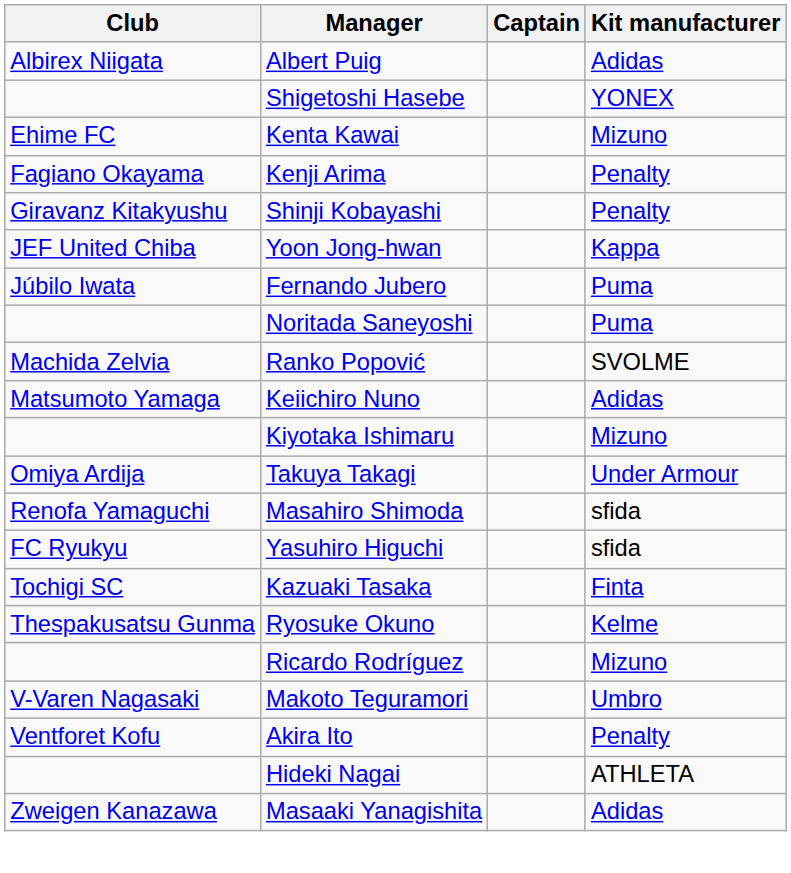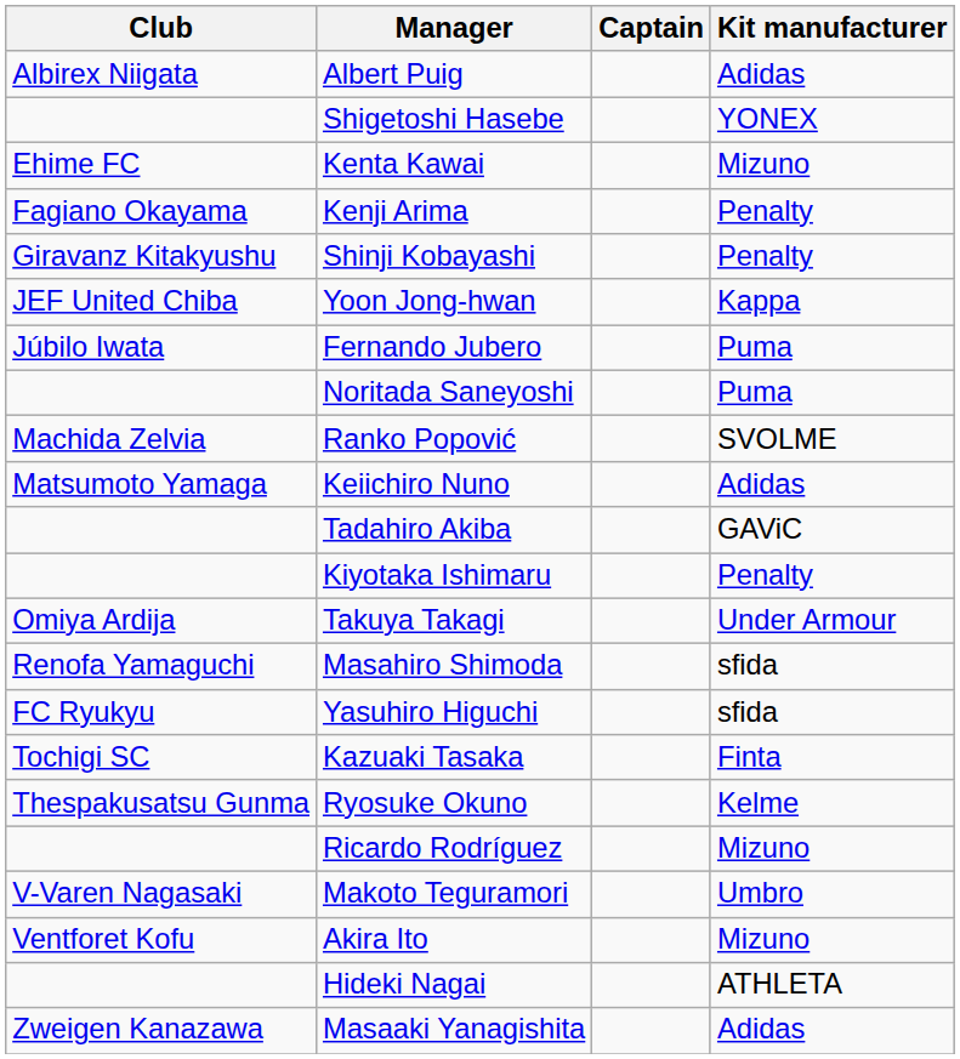 <table class="wikitable sortable">
 <tr>
 <th>Club</th>
 <th>Manager</th>
 <th>Captain</th>
 <th>Kit manufacturer</th>
 </tr>
 <tr>
 <td><a href='#'>Albirex Niigata</a></td>
 <td> <a href='#'>Albert Puig</a></td>
 <td></td>
 <td> <a href='#'>Adidas</a></td>
 </tr>
 <tr>
 <td></td>
 <td> <a href='#'>Shigetoshi Hasebe</a></td>
 <td></td>
 <td> <a href='#'>YONEX</a></td>
 </tr>
 <tr>
 <td><a href='#'>Ehime FC</a></td>
 <td> <a href='#'>Kenta Kawai</a></td>
 <td></td>
 <td> <a href='#'>Mizuno</a></td>
 </tr>
 <tr>
 <td><a href='#'>Fagiano Okayama</a></td>
 <td> <a href='#'>Kenji Arima</a></td>
 <td></td>
 <td> <a href='#'>Penalty</a></td>
 </tr>
 <tr>
 <td><a href='#'>Giravanz Kitakyushu</a></td>
 <td> <a href='#'>Shinji Kobayashi</a></td>
 <td></td>
 <td> <a href='#'>Penalty</a></td>
 </tr>
 <tr>
 <td><a href='#'>JEF United Chiba</a></td>
 <td> <a href='#'>Yoon Jong-hwan</a></td>
 <td></td>
 <td> <a href='#'>Kappa</a></td>
 </tr>
 <tr>
 <td><a href='#'>Júbilo Iwata</a></td>
 <td> <a href='#'>Fernando Jubero</a></td>
 <td></td>
 <td> <a href='#'>Puma</a></td>
 </tr>
 <tr>
 <td></td>
 <td> <a href='#'>Noritada Saneyoshi</a></td>
 <td></td>
 <td> <a href='#'>Puma</a></td>
 </tr>
 <tr>
 <td><a href='#'>Machida Zelvia</a></td>
 <td> <a href='#'>Ranko Popović</a></td>
 <td></td>
 <td> SVOLME</td>
 </tr>
 <tr>
 <td><a href='#'>Matsumoto Yamaga</a></td>
 <td> <a href='#'>Keiichiro Nuno</a></td>
 <td></td>
 <td> <a href='#'>Adidas</a></td>
 </tr>
 <tr>
 <td></td>
+<td> <a href='#'>Tadahiro Akiba</a></td>
+<td></td>
+<td> GAViC</td>
+</tr>
+<tr>
+<td></td>
 <td> <a href='#'>Kiyotaka Ishimaru</a></td>
 <td></td>
-<td> <a href='#'>Mizuno</a></td>
+<td> <a href='#'>Penalty</a></td>
 </tr>
 <tr>
 <td><a href='#'>Omiya Ardija</a></td>
 <td> <a href='#'>Takuya Takagi</a></td>
 <td></td>
 <td> <a href='#'>Under Armour</a></td>
 </tr>
 <tr>
 <td><a href='#'>Renofa Yamaguchi</a></td>
 <td> <a href='#'>Masahiro Shimoda</a></td>
 <td></td>
 <td> sfida</td>
 </tr>
 <tr>
 <td><a href='#'>FC Ryukyu</a></td>
 <td> <a href='#'>Yasuhiro Higuchi</a></td>
 <td></td>
 <td> sfida</td>
 </tr>
 <tr>
 <td><a href='#'>Tochigi SC</a></td>
 <td> <a href='#'>Kazuaki Tasaka</a></td>
 <td></td>
 <td> <a href='#'>Finta</a></td>
 </tr>
 <tr>
 <td><a href='#'>Thespakusatsu Gunma</a></td>
 <td> <a href='#'>Ryosuke Okuno</a></td>
 <td></td>
 <td> <a href='#'>Kelme</a></td>
 </tr>
 <tr>
 <td></td>
 <td> <a href='#'>Ricardo Rodríguez</a></td>
 <td></td>
 <td> <a href='#'>Mizuno</a></td>
 </tr>
 <tr>
 <td><a href='#'>V-Varen Nagasaki</a></td>
 <td> <a href='#'>Makoto Teguramori</a></td>
 <td></td>
 <td> <a href='#'>Umbro</a></td>
 </tr>
 <tr>
 <td><a href='#'>Ventforet Kofu</a></td>
 <td> <a href='#'>Akira Ito</a></td>
 <td></td>
-<td> <a href='#'>Penalty</a></td>
+<td> <a href='#'>Mizuno</a></td>
 </tr>
 <tr>
 <td></td>
 <td> <a href='#'>Hideki Nagai</a></td>
 <td></td>
 <td> ATHLETA</td>
 </tr>
 <tr>
 <td><a href='#'>Zweigen Kanazawa</a></td>
 <td> <a href='#'>Masaaki Yanagishita</a></td>
 <td></td>
 <td> <a href='#'>Adidas</a></td>
 </tr>
 </table>
